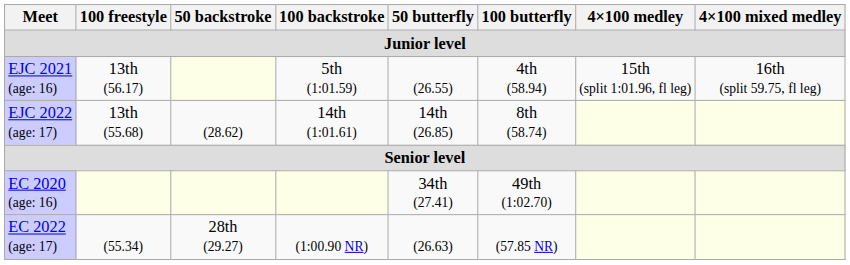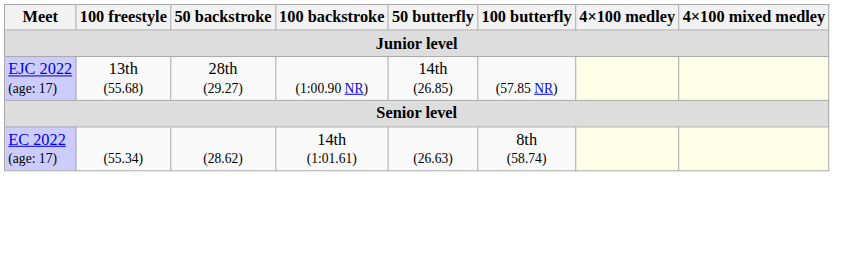 <table class="sortable wikitable">
 <tr>
 <th>Meet</th>
 <th class="unsortable">100 freestyle</th>
 <th class="unsortable">50 backstroke</th>
 <th class="unsortable">100 backstroke</th>
 <th class="unsortable">50 butterfly</th>
 <th class="unsortable">100 butterfly</th>
 <th class="unsortable">4×100 medley</th>
 <th class="unsortable">4×100 mixed medley</th>
 </tr>
 <tr bgcolor="#DDDDDD">
 <td colspan="8" align="center"><strong>Junior level</strong></td>
 </tr>
 <tr>
-<td style="background:#ccccff"><a href='#'>EJC 2021</a><br><small>(age: 16)</small></td>
-<td align="center">13th<br><small>(56.17)</small></td>
-<td style="background:#fdffe7"></td>
-<td align="center">5th<br><small>(1:01.59)</small></td>
-<td align="center"><br><small>(26.55)</small></td>
-<td align="center">4th<br><small>(58.94)</small></td>
-<td align="center">15th<br><small>(split 1:01.96, fl leg)</small></td>
-<td align="center">16th<br><small>(split 59.75, fl leg)</small></td>
-</tr>
-<tr>
 <td style="background:#ccccff"><a href='#'>EJC 2022</a><br><small>(age: 17)</small></td>
 <td align="center">13th<br><small>(55.68)</small></td>
-<td align="center"><br><small>(28.62)</small></td>
-<td align="center">14th<br><small>(1:01.61)</small></td>
+<td align="center">28th<br><small>(29.27)</small></td>
+<td align="center"><br><small>(1:00.90 <a href='#'>NR</a>)</small></td>
 <td align="center">14th<br><small>(26.85)</small></td>
-<td align="center">8th<br><small>(58.74)</small></td>
+<td align="center"><br><small>(57.85 <a href='#'>NR</a>)</small></td>
 <td style="background:#fdffe7"></td>
 <td style="background:#fdffe7"></td>
 </tr>
 <tr bgcolor="#DDDDDD">
 <td colspan="8" align="center"><strong>Senior level</strong></td>
 </tr>
 <tr>
-<td style="background:#ccccff"><a href='#'>EC 2020</a><br><small>(age: 16)</small></td>
-<td style="background:#fdffe7"></td>
-<td style="background:#fdffe7"></td>
-<td style="background:#fdffe7"></td>
-<td align="center">34th<br><small>(27.41)</small></td>
-<td align="center">49th<br><small>(1:02.70)</small></td>
-<td style="background:#fdffe7"></td>
-<td style="background:#fdffe7"></td>
-</tr>
-<tr>
 <td style="background:#ccccff"><a href='#'>EC 2022</a><br><small>(age: 17)</small></td>
 <td align="center"><br><small>(55.34)</small></td>
-<td align="center">28th<br><small>(29.27)</small></td>
-<td align="center"><br><small>(1:00.90 <a href='#'>NR</a>)</small></td>
+<td align="center"><br><small>(28.62)</small></td>
+<td align="center">14th<br><small>(1:01.61)</small></td>
 <td align="center"><br><small>(26.63)</small></td>
-<td align="center"><br><small>(57.85 <a href='#'>NR</a>)</small></td>
+<td align="center">8th<br><small>(58.74)</small></td>
 <td style="background:#fdffe7"></td>
 <td style="background:#fdffe7"></td>
 </tr>
 </table>
